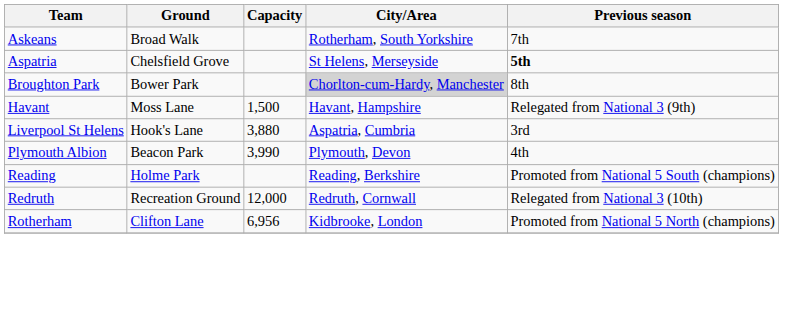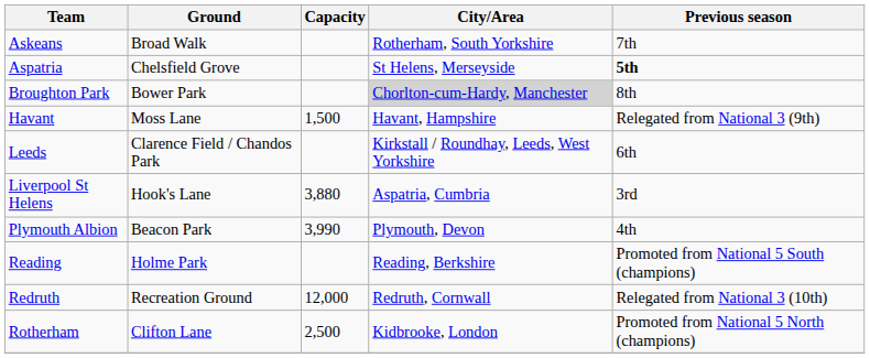 <table class="wikitable sortable">
 <tr>
 <th>Team</th>
 <th>Ground</th>
 <th>Capacity</th>
 <th>City/Area</th>
 <th>Previous season</th>
 </tr>
 <tr>
 <td><a href='#'>Askeans</a></td>
 <td>Broad Walk</td>
 <td></td>
 <td><a href='#'>Rotherham</a>, <a href='#'>South Yorkshire</a></td>
 <td>7th</td>
 </tr>
 <tr>
 <td><a href='#'>Aspatria</a></td>
 <td>Chelsfield Grove</td>
 <td></td>
 <td><a href='#'>St Helens</a>, <a href='#'>Merseyside</a></td>
 <td><strong>5th</strong></td>
 </tr>
 <tr>
 <td><a href='#'>Broughton Park</a></td>
 <td>Bower Park</td>
 <td></td>
 <td style="background: lightgrey;"><a href='#'>Chorlton-cum-Hardy</a>, <a href='#'>Manchester</a></td>
 <td>8th</td>
 </tr>
 <tr>
 <td><a href='#'>Havant</a></td>
 <td>Moss Lane</td>
 <td>1,500</td>
 <td><a href='#'>Havant</a>, <a href='#'>Hampshire</a></td>
 <td>Relegated from <a href='#'>National 3</a> (9th)</td>
 </tr>
 <tr>
+<td><a href='#'>Leeds</a></td>
+<td>Clarence Field / Chandos Park</td>
+<td></td>
+<td><a href='#'>Kirkstall</a> / <a href='#'>Roundhay</a>, <a href='#'>Leeds</a>, <a href='#'>West Yorkshire</a></td>
+<td>6th</td>
+</tr>
+<tr>
 <td><a href='#'>Liverpool St Helens</a></td>
 <td>Hook's Lane</td>
 <td>3,880</td>
 <td><a href='#'>Aspatria</a>, <a href='#'>Cumbria</a></td>
 <td>3rd</td>
 </tr>
 <tr>
 <td><a href='#'>Plymouth Albion</a></td>
 <td>Beacon Park</td>
 <td>3,990</td>
 <td><a href='#'>Plymouth</a>, <a href='#'>Devon</a></td>
 <td>4th</td>
 </tr>
 <tr>
 <td><a href='#'>Reading</a></td>
 <td><a href='#'>Holme Park</a></td>
 <td></td>
 <td><a href='#'>Reading</a>, <a href='#'>Berkshire</a></td>
 <td>Promoted from <a href='#'>National 5 South</a> (champions)</td>
 </tr>
 <tr>
 <td><a href='#'>Redruth</a></td>
 <td>Recreation Ground</td>
 <td>12,000</td>
 <td><a href='#'>Redruth</a>, <a href='#'>Cornwall</a></td>
 <td>Relegated from <a href='#'>National 3</a> (10th)</td>
 </tr>
 <tr>
 <td><a href='#'>Rotherham</a></td>
 <td><a href='#'>Clifton Lane</a></td>
-<td>6,956</td>
+<td>2,500</td>
 <td><a href='#'>Kidbrooke</a>, <a href='#'>London</a></td>
 <td>Promoted from <a href='#'>National 5 North</a> (champions)</td>
 </tr>
 <tr>
 </tr>
 </table>
